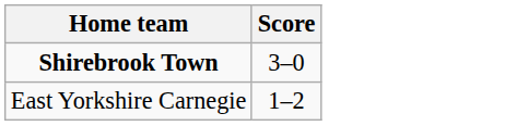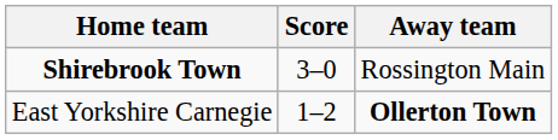 <table class="wikitable" style="text-align: center">
 <tr>
 <th>Home team</th>
 <th>Score</th>
+<th>Away team</th>
 </tr>
 <tr>
 <td><strong>Shirebrook Town</strong></td>
 <td>3–0</td>
+<td>Rossington Main</td>
 </tr>
 <tr>
 <td>East Yorkshire Carnegie</td>
 <td>1–2</td>
+<td><strong>Ollerton Town</strong></td>
 </tr>
 </table>
